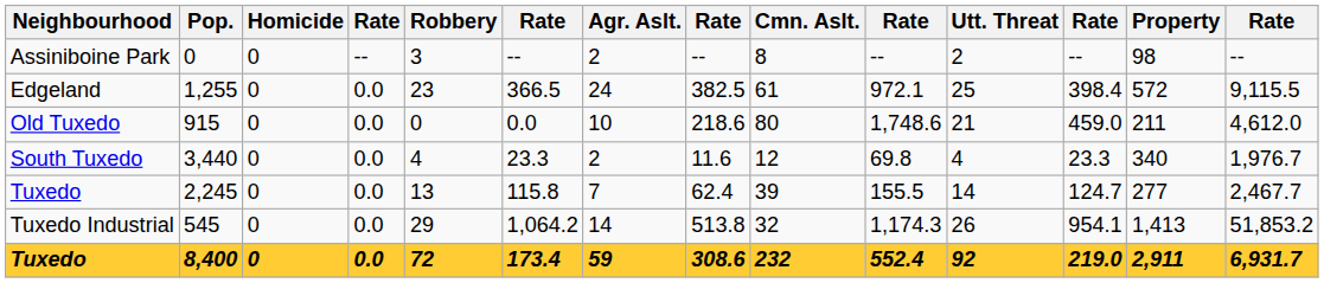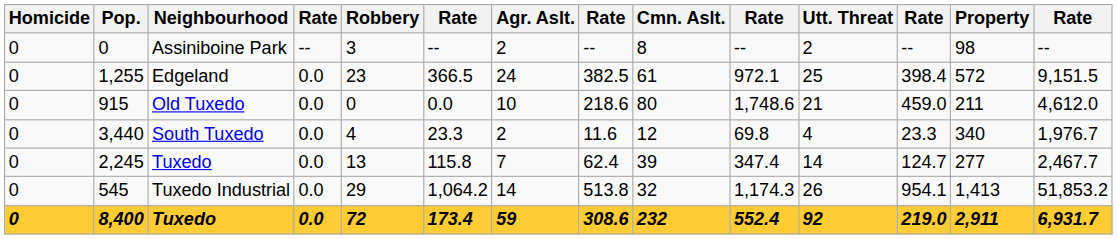 <table class="wikitable">
 <tr>
+<th><strong>Homicide</strong></th>
+<th><strong>Pop.</strong></th>
 <th><strong>Neighbourhood</strong></th>
-<th><strong>Pop.</strong></th>
-<th><strong>Homicide</strong></th>
 <th><strong>Rate</strong> </th>
 <th><strong>Robbery</strong></th>
 <th><strong>Rate</strong></th>
 <th><strong>Agr. Aslt.</strong> </th>
 <th><strong>Rate</strong></th>
 <th><strong>Cmn. Aslt.</strong> </th>
 <th><strong>Rate</strong></th>
 <th><strong>Utt. Threat</strong> </th>
 <th><strong>Rate</strong></th>
 <th><strong>Property</strong></th>
 <th><strong>Rate</strong></th>
 </tr>
 <tr>
-<td>Assiniboine Park</td>
 <td>0</td>
 <td>0</td>
+<td>Assiniboine Park</td>
 <td>--</td>
 <td>3</td>
 <td>--</td>
 <td>2</td>
 <td>--</td>
 <td>8</td>
 <td>--</td>
 <td>2</td>
 <td>--</td>
 <td>98</td>
 <td>--</td>
 </tr>
 <tr>
+<td>0</td>
+<td>1,255</td>
 <td>Edgeland</td>
-<td>1,255</td>
-<td>0</td>
 <td>0.0</td>
 <td>23</td>
 <td>366.5</td>
 <td>24</td>
 <td>382.5</td>
 <td>61</td>
 <td>972.1</td>
 <td>25</td>
 <td>398.4</td>
 <td>572</td>
-<td>9,115.5</td>
+<td>9,151.5</td>
 </tr>
 <tr>
+<td>0</td>
+<td>915</td>
 <td><a href='#'>Old Tuxedo</a></td>
-<td>915</td>
-<td>0</td>
 <td>0.0</td>
 <td>0</td>
 <td>0.0</td>
 <td>10</td>
 <td>218.6</td>
 <td>80</td>
 <td>1,748.6</td>
 <td>21</td>
 <td>459.0</td>
 <td>211</td>
 <td>4,612.0</td>
 </tr>
 <tr>
+<td>0</td>
+<td>3,440</td>
 <td><a href='#'>South Tuxedo</a></td>
-<td>3,440</td>
-<td>0</td>
 <td>0.0</td>
 <td>4</td>
 <td>23.3</td>
 <td>2</td>
 <td>11.6</td>
 <td>12</td>
 <td>69.8</td>
 <td>4</td>
 <td>23.3</td>
 <td>340</td>
 <td>1,976.7</td>
 </tr>
 <tr>
+<td>0</td>
+<td>2,245</td>
 <td><a href='#'>Tuxedo</a></td>
-<td>2,245</td>
-<td>0</td>
 <td>0.0</td>
 <td>13</td>
 <td>115.8</td>
 <td>7</td>
 <td>62.4</td>
 <td>39</td>
-<td>155.5</td>
+<td>347.4</td>
 <td>14</td>
 <td>124.7</td>
 <td>277</td>
 <td>2,467.7</td>
 </tr>
 <tr>
+<td>0</td>
+<td>545</td>
 <td>Tuxedo Industrial</td>
-<td>545</td>
-<td>0</td>
 <td>0.0</td>
 <td>29</td>
 <td>1,064.2</td>
 <td>14</td>
 <td>513.8</td>
 <td>32</td>
 <td>1,174.3</td>
 <td>26</td>
 <td>954.1</td>
 <td>1,413</td>
 <td>51,853.2</td>
 </tr>
 <tr>
+<td style="background: #fc3;"><strong><em>0</em></strong></td>
+<td style="background: #fc3;"><strong><em>8,400</em></strong></td>
 <td style="background: #fc3;"><strong><em>Tuxedo</em></strong></td>
-<td style="background: #fc3;"><strong><em>8,400</em></strong></td>
-<td style="background: #fc3;"><strong><em>0</em></strong></td>
 <td style="background: #fc3;"><strong><em>0.0</em></strong></td>
 <td style="background: #fc3;"><strong><em>72</em></strong></td>
 <td style="background: #fc3;"><strong><em>173.4</em></strong></td>
 <td style="background: #fc3;"><strong><em>59</em></strong></td>
 <td style="background: #fc3;"><strong><em>308.6</em></strong></td>
 <td style="background: #fc3;"><strong><em>232</em></strong></td>
 <td style="background: #fc3;"><strong><em>552.4</em></strong></td>
 <td style="background: #fc3;"><strong><em>92</em></strong></td>
 <td style="background: #fc3;"><strong><em>219.0</em></strong></td>
 <td style="background: #fc3;"><strong><em>2,911</em></strong></td>
 <td style="background: #fc3;"><strong><em>6,931.7</em></strong></td>
 </tr>
 </table>
